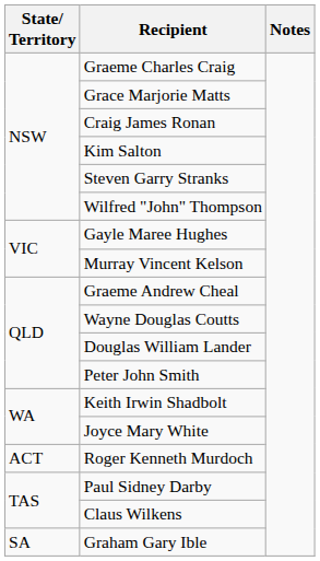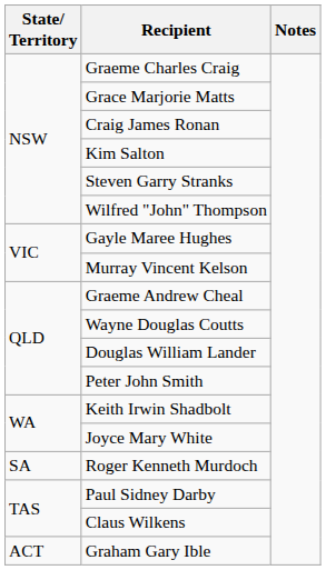 <table class="wikitable" style="font-size:95%;">
 <tr>
 <th>State/<br>Territory</th>
 <th>Recipient</th>
 <th>Notes</th>
 </tr>
 <tr>
 <td rowspan=6>NSW</td>
 <td>Graeme Charles Craig</td>
 <td rowspan=18></td>
 </tr>
 <tr>
 <td>Grace Marjorie Matts</td>
 </tr>
 <tr>
 <td>Craig James Ronan</td>
 </tr>
 <tr>
 <td>Kim Salton</td>
 </tr>
 <tr>
 <td>Steven Garry Stranks</td>
 </tr>
 <tr>
 <td>Wilfred "John" Thompson</td>
 </tr>
 <tr>
 <td rowspan=2>VIC</td>
 <td>Gayle Maree Hughes</td>
 </tr>
 <tr>
 <td>Murray Vincent Kelson</td>
 </tr>
 <tr>
 <td rowspan=4>QLD</td>
 <td>Graeme Andrew Cheal </td>
 </tr>
 <tr>
 <td>Wayne Douglas Coutts</td>
 </tr>
 <tr>
 <td>Douglas William Lander</td>
 </tr>
 <tr>
 <td>Peter John Smith</td>
 </tr>
 <tr>
 <td rowspan=2>WA</td>
 <td>Keith Irwin Shadbolt</td>
 </tr>
 <tr>
 <td>Joyce Mary White</td>
 </tr>
 <tr>
-<td>ACT</td>
+<td>SA</td>
 <td>Roger Kenneth Murdoch</td>
 </tr>
 <tr>
 <td rowspan=2>TAS</td>
 <td>Paul Sidney Darby</td>
 </tr>
 <tr>
 <td>Claus Wilkens</td>
 </tr>
 <tr>
-<td>SA</td>
+<td>ACT</td>
 <td>Graham Gary Ible</td>
 </tr>
 </table>
